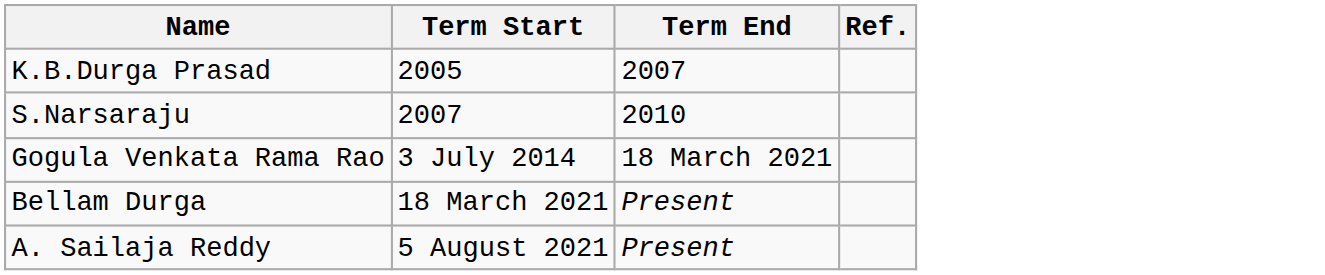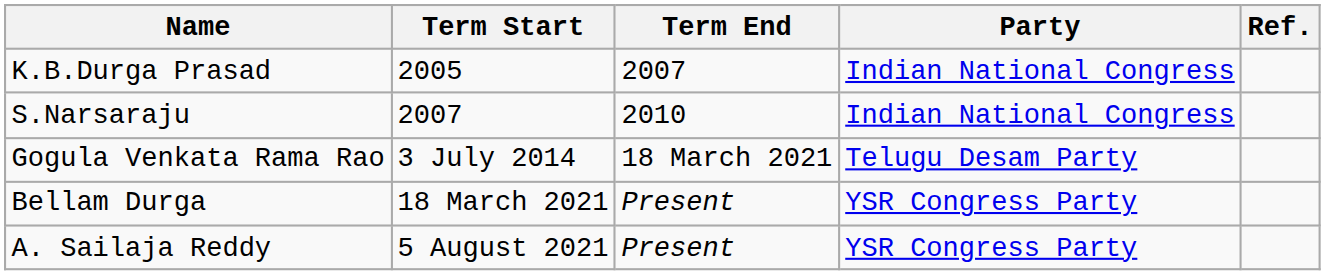 <table class="wikitable">
 <tr>
 <th>Name</th>
 <th>Term Start</th>
 <th>Term End</th>
+<th>Party</th>
 <th>Ref.</th>
 </tr>
 <tr>
 <td>K.B.Durga Prasad</td>
 <td>2005</td>
 <td>2007</td>
+<td><a href='#'>Indian National Congress</a></td>
 <td></td>
 </tr>
 <tr>
 <td>S.Narsaraju</td>
 <td>2007</td>
 <td>2010</td>
+<td><a href='#'>Indian National Congress</a></td>
 <td></td>
 </tr>
 <tr>
 <td>Gogula Venkata Rama Rao</td>
 <td>3 July 2014</td>
 <td>18 March 2021</td>
+<td><a href='#'>Telugu Desam Party</a></td>
 <td></td>
 </tr>
 <tr>
 <td>Bellam Durga</td>
 <td>18 March 2021</td>
 <td><em>Present</em></td>
+<td><a href='#'>YSR Congress Party</a></td>
 <td></td>
 </tr>
 <tr>
 <td>A. Sailaja Reddy</td>
 <td>5 August 2021</td>
 <td><em>Present</em></td>
+<td><a href='#'>YSR Congress Party</a></td>
 <td></td>
 </tr>
 </table>
